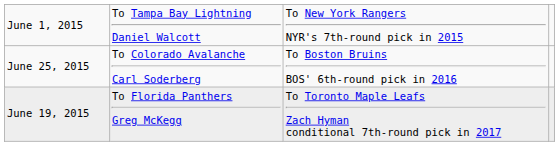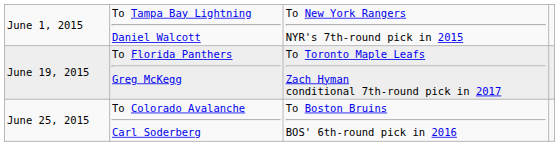 <table class="wikitable" style="border:1px solid #999999; width:680px;">
 <tr>
 <td>June 1, 2015</td>
 <td valign="top">To <a href='#'>Tampa Bay Lightning</a> <hr><a href='#'>Daniel Walcott</a></td>
 <td valign="top">To <a href='#'>New York Rangers</a><hr>NYR's 7th-round pick in <a href='#'>2015</a></td>
+<td></td>
+</tr>
+<tr bgcolor="eeeeee">
+<td>June 19, 2015</td>
+<td valign="top">To <a href='#'>Florida Panthers</a><hr><a href='#'>Greg McKegg</a></td>
+<td valign="top">To <a href='#'>Toronto Maple Leafs</a><hr><a href='#'>Zach Hyman</a><br>conditional 7th-round pick in <a href='#'>2017</a></td>
 <td></td>
 </tr>
 <tr>
 <td>June 25, 2015</td>
 <td valign="top">To <a href='#'>Colorado Avalanche</a><hr><a href='#'>Carl Soderberg</a></td>
 <td valign="top">To <a href='#'>Boston Bruins</a><hr>BOS' 6th-round pick in <a href='#'>2016</a></td>
 <td></td>
 </tr>
-<tr bgcolor="eeeeee">
-<td>June 19, 2015</td>
-<td valign="top">To <a href='#'>Florida Panthers</a><hr><a href='#'>Greg McKegg</a></td>
-<td valign="top">To <a href='#'>Toronto Maple Leafs</a><hr><a href='#'>Zach Hyman</a><br>conditional 7th-round pick in <a href='#'>2017</a></td>
-<td></td>
-</tr>
 </table>
